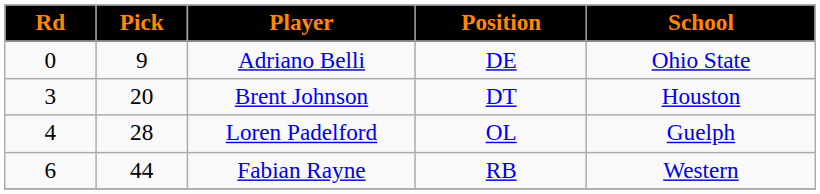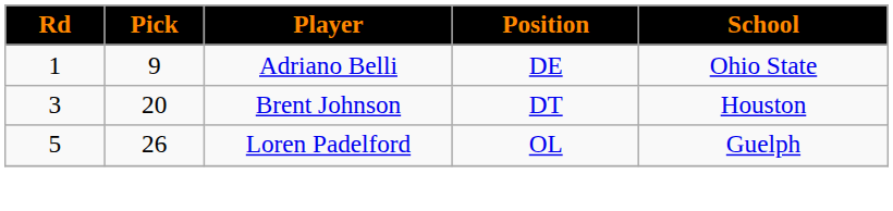 <table class="wikitable sortable">
 <tr>
 <th style="background:black;color:#FF8800;"  width="8%">Rd</th>
 <th style="background:black;color:#FF8800;"  width="8%">Pick</th>
 <th style="background:black;color:#FF8800;"  width="20%">Player</th>
 <th style="background:black;color:#FF8800;"  width="15%">Position</th>
 <th style="background:black;color:#FF8800;"  width="20%">School</th>
 </tr>
 <tr align="center">
-<td align=center>0</td>
+<td align=center>1</td>
 <td>9</td>
 <td><a href='#'>Adriano Belli</a></td>
 <td><a href='#'>DE</a></td>
 <td><a href='#'>Ohio State</a></td>
 </tr>
 <tr align="center">
 <td align=center>3</td>
 <td>20</td>
 <td><a href='#'>Brent Johnson</a></td>
 <td><a href='#'>DT</a></td>
 <td><a href='#'>Houston</a></td>
 </tr>
 <tr align="center">
-<td align=center>4</td>
-<td>28</td>
+<td align=center>5</td>
+<td>26</td>
 <td><a href='#'>Loren Padelford</a></td>
 <td><a href='#'>OL</a></td>
 <td><a href='#'>Guelph</a></td>
 </tr>
-<tr align="center">
-<td align=center>6</td>
-<td>44</td>
-<td><a href='#'>Fabian Rayne</a></td>
-<td><a href='#'>RB</a></td>
-<td><a href='#'>Western</a></td>
-</tr>
 <tr>
 </tr>
 </table>
